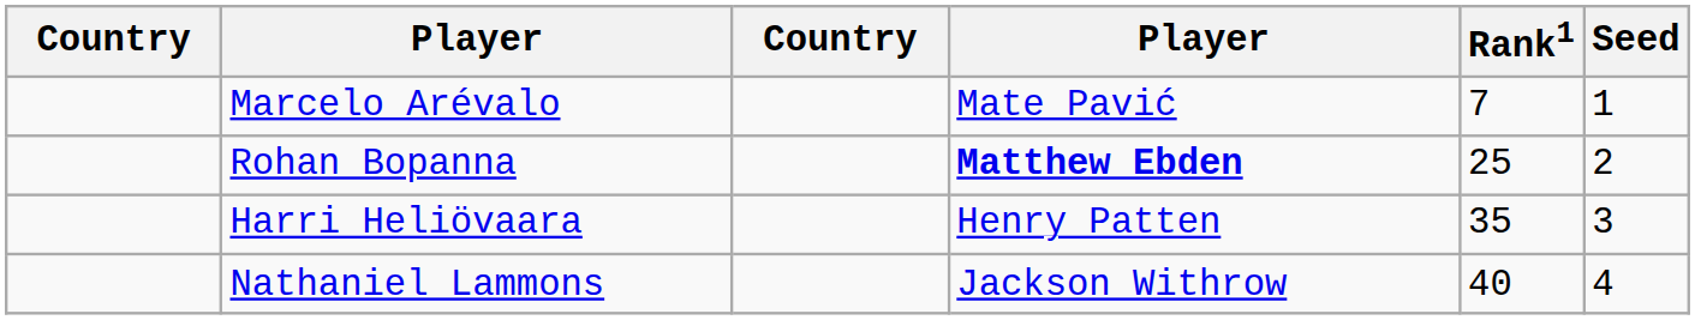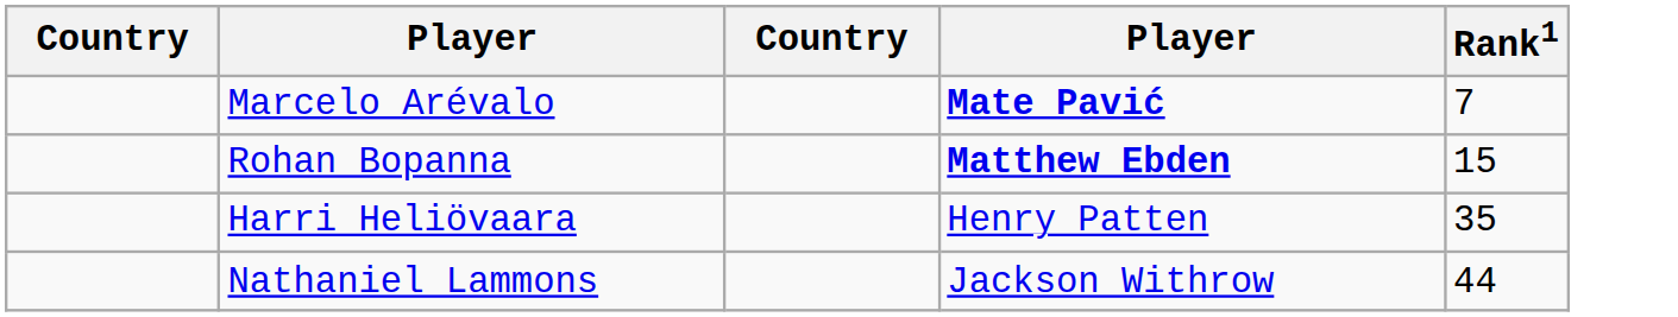 <table class="sortable wikitable">
 <tr>
 <th width="70">Country</th>
 <th width="175">Player</th>
 <th width="70">Country</th>
 <th width="175">Player</th>
 <th>Rank<sup>1</sup></th>
-<th>Seed</th>
 </tr>
 <tr>
 <td></td>
 <td><a href='#'>Marcelo Arévalo</a></td>
 <td></td>
-<td><a href='#'>Mate Pavić</a></td>
+<td><strong><a href='#'>Mate Pavić</a></strong></td>
 <td>7</td>
-<td>1</td>
 </tr>
 <tr>
 <td></td>
 <td><a href='#'>Rohan Bopanna</a></td>
 <td></td>
 <td><strong><a href='#'>Matthew Ebden</a></strong></td>
-<td>25</td>
-<td>2</td>
+<td>15</td>
 </tr>
 <tr>
 <td></td>
 <td><a href='#'>Harri Heliövaara</a></td>
 <td></td>
 <td><a href='#'>Henry Patten</a></td>
 <td>35</td>
-<td>3</td>
 </tr>
 <tr>
 <td></td>
 <td><a href='#'>Nathaniel Lammons</a></td>
 <td></td>
 <td><a href='#'>Jackson Withrow</a></td>
-<td>40</td>
-<td>4</td>
+<td>44</td>
 </tr>
 </table>
